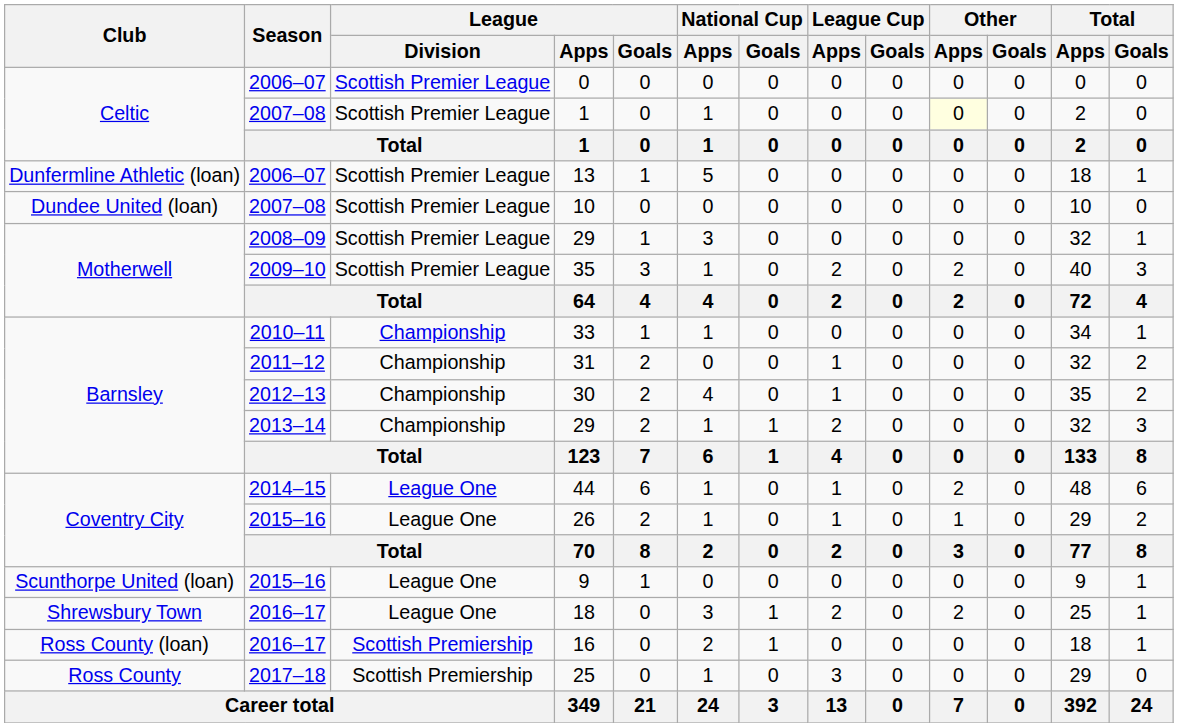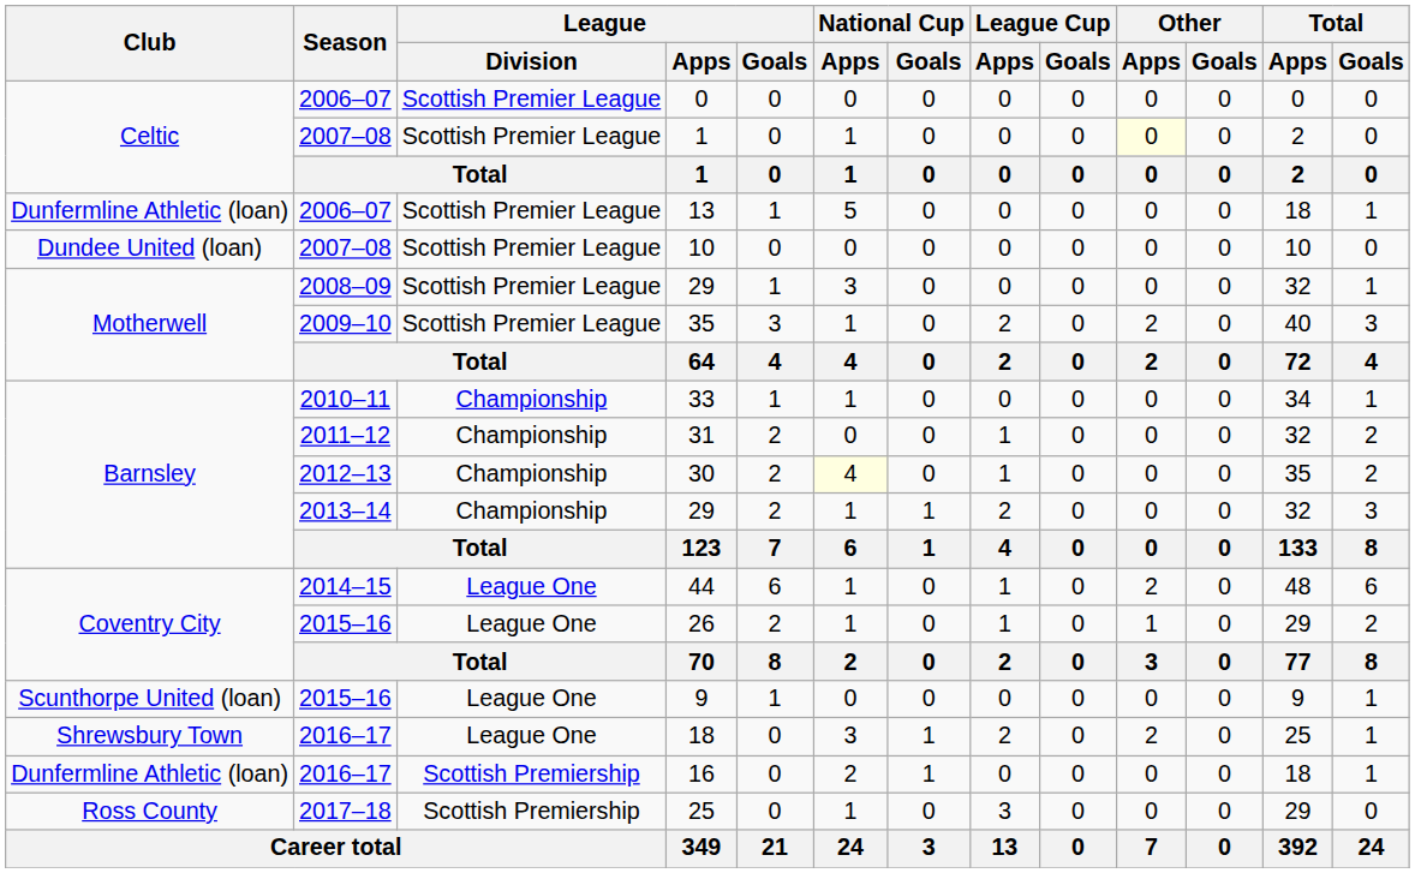 <table class="wikitable" style="text-align:center">
 <tr>
 <th rowspan="2">Club</th>
 <th rowspan="2">Season</th>
 <th colspan="3">League</th>
 <th colspan="2">National Cup</th>
 <th colspan="2">League Cup</th>
 <th colspan="2">Other</th>
 <th colspan="2">Total</th>
 </tr>
 <tr>
 <th scope="col">Division</th>
 <th scope="col">Apps</th>
 <th scope="col">Goals</th>
 <th scope="col">Apps</th>
 <th scope="col">Goals</th>
 <th scope="col">Apps</th>
 <th scope="col">Goals</th>
 <th scope="col">Apps</th>
 <th scope="col">Goals</th>
 <th scope="col">Apps</th>
 <th scope="col">Goals</th>
 </tr>
 <tr>
 <td rowspan="3"><a href='#'>Celtic</a></td>
 <td><a href='#'>2006–07</a></td>
 <td><a href='#'>Scottish Premier League</a></td>
 <td>0</td>
 <td>0</td>
 <td>0</td>
 <td>0</td>
 <td>0</td>
 <td>0</td>
 <td>0</td>
 <td>0</td>
 <td>0</td>
 <td>0</td>
 </tr>
 <tr>
 <td><a href='#'>2007–08</a></td>
 <td>Scottish Premier League</td>
 <td>1</td>
 <td>0</td>
 <td>1</td>
 <td>0</td>
 <td>0</td>
 <td>0</td>
 <td style="background: lightyellow;">0</td>
 <td>0</td>
 <td>2</td>
 <td>0</td>
 </tr>
 <tr>
 <th colspan="2">Total</th>
 <th>1</th>
 <th>0</th>
 <th>1</th>
 <th>0</th>
 <th>0</th>
 <th>0</th>
 <th>0</th>
 <th>0</th>
 <th>2</th>
 <th>0</th>
 </tr>
 <tr>
 <td><a href='#'>Dunfermline Athletic</a> (loan)</td>
 <td><a href='#'>2006–07</a></td>
 <td>Scottish Premier League</td>
 <td>13</td>
 <td>1</td>
 <td>5</td>
 <td>0</td>
 <td>0</td>
 <td>0</td>
 <td>0</td>
 <td>0</td>
 <td>18</td>
 <td>1</td>
 </tr>
 <tr>
 <td><a href='#'>Dundee United</a> (loan)</td>
 <td><a href='#'>2007–08</a></td>
 <td>Scottish Premier League</td>
 <td>10</td>
 <td>0</td>
 <td>0</td>
 <td>0</td>
 <td>0</td>
 <td>0</td>
 <td>0</td>
 <td>0</td>
 <td>10</td>
 <td>0</td>
 </tr>
 <tr>
 <td rowspan="3"><a href='#'>Motherwell</a></td>
 <td><a href='#'>2008–09</a></td>
 <td>Scottish Premier League</td>
 <td>29</td>
 <td>1</td>
 <td>3</td>
 <td>0</td>
 <td>0</td>
 <td>0</td>
 <td>0</td>
 <td>0</td>
 <td>32</td>
 <td>1</td>
 </tr>
 <tr>
 <td><a href='#'>2009–10</a></td>
 <td>Scottish Premier League</td>
 <td>35</td>
 <td>3</td>
 <td>1</td>
 <td>0</td>
 <td>2</td>
 <td>0</td>
 <td>2</td>
 <td>0</td>
 <td>40</td>
 <td>3</td>
 </tr>
 <tr>
 <th colspan="2">Total</th>
 <th>64</th>
 <th>4</th>
 <th>4</th>
 <th>0</th>
 <th>2</th>
 <th>0</th>
 <th>2</th>
 <th>0</th>
 <th>72</th>
 <th>4</th>
 </tr>
 <tr>
 <td rowspan="5"><a href='#'>Barnsley</a></td>
 <td><a href='#'>2010–11</a></td>
 <td><a href='#'>Championship</a></td>
 <td>33</td>
 <td>1</td>
 <td>1</td>
 <td>0</td>
 <td>0</td>
 <td>0</td>
 <td>0</td>
 <td>0</td>
 <td>34</td>
 <td>1</td>
 </tr>
 <tr>
 <td><a href='#'>2011–12</a></td>
 <td>Championship</td>
 <td>31</td>
 <td>2</td>
 <td>0</td>
 <td>0</td>
 <td>1</td>
 <td>0</td>
 <td>0</td>
 <td>0</td>
 <td>32</td>
 <td>2</td>
 </tr>
 <tr>
 <td><a href='#'>2012–13</a></td>
 <td>Championship</td>
 <td>30</td>
 <td>2</td>
-<td>4</td>
+<td style="background: lightyellow;">4</td>
 <td>0</td>
 <td>1</td>
 <td>0</td>
 <td>0</td>
 <td>0</td>
 <td>35</td>
 <td>2</td>
 </tr>
 <tr>
 <td><a href='#'>2013–14</a></td>
 <td>Championship</td>
 <td>29</td>
 <td>2</td>
 <td>1</td>
 <td>1</td>
 <td>2</td>
 <td>0</td>
 <td>0</td>
 <td>0</td>
 <td>32</td>
 <td>3</td>
 </tr>
 <tr>
 <th colspan="2">Total</th>
 <th>123</th>
 <th>7</th>
 <th>6</th>
 <th>1</th>
 <th>4</th>
 <th>0</th>
 <th>0</th>
 <th>0</th>
 <th>133</th>
 <th>8</th>
 </tr>
 <tr>
 <td rowspan="3"><a href='#'>Coventry City</a></td>
 <td><a href='#'>2014–15</a></td>
 <td><a href='#'>League One</a></td>
 <td>44</td>
 <td>6</td>
 <td>1</td>
 <td>0</td>
 <td>1</td>
 <td>0</td>
 <td>2</td>
 <td>0</td>
 <td>48</td>
 <td>6</td>
 </tr>
 <tr>
 <td><a href='#'>2015–16</a></td>
 <td>League One</td>
 <td>26</td>
 <td>2</td>
 <td>1</td>
 <td>0</td>
 <td>1</td>
 <td>0</td>
 <td>1</td>
 <td>0</td>
 <td>29</td>
 <td>2</td>
 </tr>
 <tr>
 <th colspan="2">Total</th>
 <th>70</th>
 <th>8</th>
 <th>2</th>
 <th>0</th>
 <th>2</th>
 <th>0</th>
 <th>3</th>
 <th>0</th>
 <th>77</th>
 <th>8</th>
 </tr>
 <tr>
 <td><a href='#'>Scunthorpe United</a> (loan)</td>
 <td><a href='#'>2015–16</a></td>
 <td>League One</td>
 <td>9</td>
 <td>1</td>
 <td>0</td>
 <td>0</td>
 <td>0</td>
 <td>0</td>
 <td>0</td>
 <td>0</td>
 <td>9</td>
 <td>1</td>
 </tr>
 <tr>
 <td><a href='#'>Shrewsbury Town</a></td>
 <td><a href='#'>2016–17</a></td>
 <td>League One</td>
 <td>18</td>
 <td>0</td>
 <td>3</td>
 <td>1</td>
 <td>2</td>
 <td>0</td>
 <td>2</td>
 <td>0</td>
 <td>25</td>
 <td>1</td>
 </tr>
 <tr>
-<td><a href='#'>Ross County</a> (loan)</td>
+<td><a href='#'>Dunfermline Athletic</a> (loan)</td>
 <td><a href='#'>2016–17</a></td>
 <td><a href='#'>Scottish Premiership</a></td>
 <td>16</td>
 <td>0</td>
 <td>2</td>
 <td>1</td>
 <td>0</td>
 <td>0</td>
 <td>0</td>
 <td>0</td>
 <td>18</td>
 <td>1</td>
 </tr>
 <tr>
 <td><a href='#'>Ross County</a></td>
 <td class="nowrap"><a href='#'>2017–18</a></td>
 <td>Scottish Premiership</td>
 <td>25</td>
 <td>0</td>
 <td>1</td>
 <td>0</td>
 <td>3</td>
 <td>0</td>
 <td>0</td>
 <td>0</td>
 <td>29</td>
 <td>0</td>
 </tr>
 <tr>
 <th colspan="3">Career total</th>
 <th>349</th>
 <th>21</th>
 <th>24</th>
 <th>3</th>
 <th>13</th>
 <th>0</th>
 <th>7</th>
 <th>0</th>
 <th>392</th>
 <th>24</th>
 </tr>
 </table>
